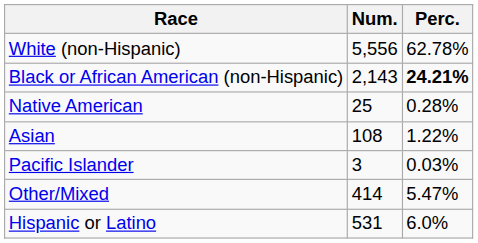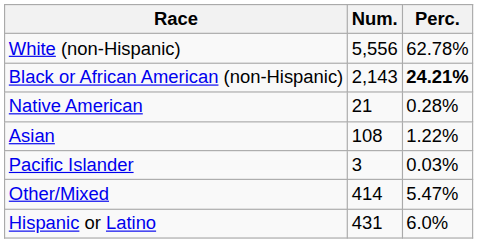 <table class="wikitable">
 <tr>
 <th>Race</th>
 <th>Num.</th>
 <th>Perc.</th>
 </tr>
 <tr>
 <td><a href='#'>White</a> (non-Hispanic)</td>
 <td>5,556</td>
 <td>62.78%</td>
 </tr>
 <tr>
 <td><a href='#'>Black or African American</a> (non-Hispanic)</td>
 <td>2,143</td>
 <td><strong>24.21%</strong></td>
 </tr>
 <tr>
 <td><a href='#'>Native American</a></td>
-<td>25</td>
+<td>21</td>
 <td>0.28%</td>
 </tr>
 <tr>
 <td><a href='#'>Asian</a></td>
 <td>108</td>
 <td>1.22%</td>
 </tr>
 <tr>
 <td><a href='#'>Pacific Islander</a></td>
 <td>3</td>
 <td>0.03%</td>
 </tr>
 <tr>
 <td><a href='#'>Other/Mixed</a></td>
 <td>414</td>
 <td>5.47%</td>
 </tr>
 <tr>
 <td><a href='#'>Hispanic</a> or <a href='#'>Latino</a></td>
-<td>531</td>
+<td>431</td>
 <td>6.0%</td>
 </tr>
 </table>
